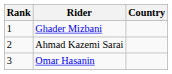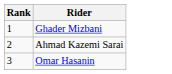 <table class="wikitable">
 <tr>
 <th>Rank</th>
 <th>Rider</th>
-<th>Country</th>
 </tr>
 <tr>
 <td>1</td>
 <td><a href='#'>Ghader Mizbani</a></td>
-<td></td>
 </tr>
 <tr>
 <td>2</td>
 <td>Ahmad Kazemi Sarai</td>
-<td></td>
 </tr>
 <tr>
 <td>3</td>
 <td><a href='#'>Omar Hasanin</a></td>
-<td></td>
 </tr>
 </table>
